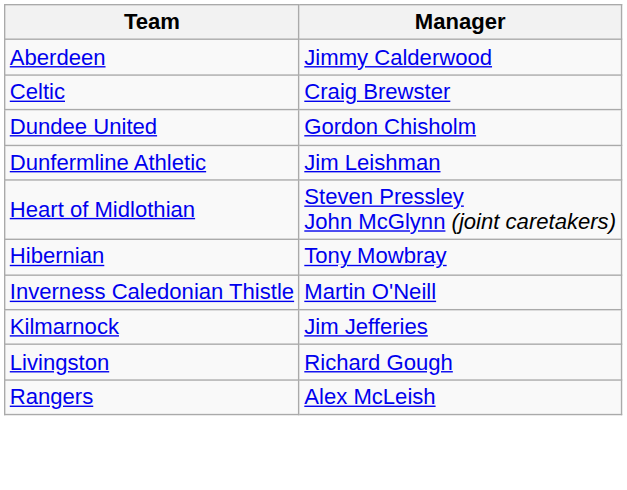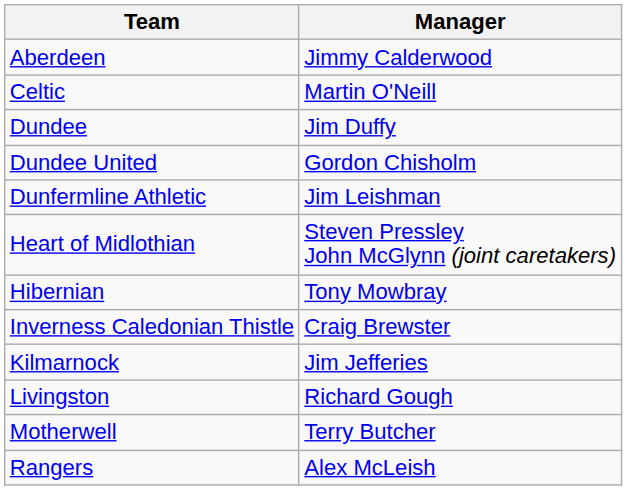 <table class="wikitable sortable">
 <tr>
 <th>Team</th>
 <th>Manager</th>
 </tr>
 <tr>
 <td><a href='#'>Aberdeen</a></td>
 <td> <a href='#'>Jimmy Calderwood</a></td>
 </tr>
 <tr>
 <td><a href='#'>Celtic</a></td>
-<td> <a href='#'>Craig Brewster</a></td>
+<td> <a href='#'>Martin O'Neill</a></td>
+</tr>
+<tr>
+<td><a href='#'>Dundee</a></td>
+<td> <a href='#'>Jim Duffy</a></td>
 </tr>
 <tr>
 <td><a href='#'>Dundee United</a></td>
 <td> <a href='#'>Gordon Chisholm</a></td>
 </tr>
 <tr>
 <td><a href='#'>Dunfermline Athletic</a></td>
 <td> <a href='#'>Jim Leishman</a></td>
 </tr>
 <tr>
 <td><a href='#'>Heart of Midlothian</a></td>
 <td> <a href='#'>Steven Pressley</a><br> <a href='#'>John McGlynn</a> <em>(joint caretakers)</em></td>
 </tr>
 <tr>
 <td><a href='#'>Hibernian</a></td>
 <td> <a href='#'>Tony Mowbray</a></td>
 </tr>
 <tr>
 <td><a href='#'>Inverness Caledonian Thistle</a></td>
-<td> <a href='#'>Martin O'Neill</a></td>
+<td> <a href='#'>Craig Brewster</a></td>
 </tr>
 <tr>
 <td><a href='#'>Kilmarnock</a></td>
 <td> <a href='#'>Jim Jefferies</a></td>
 </tr>
 <tr>
 <td><a href='#'>Livingston</a></td>
 <td> <a href='#'>Richard Gough</a></td>
 </tr>
 <tr>
+<td><a href='#'>Motherwell</a></td>
+<td> <a href='#'>Terry Butcher</a></td>
+</tr>
+<tr>
 <td><a href='#'>Rangers</a></td>
 <td> <a href='#'>Alex McLeish</a></td>
 </tr>
 </table>
